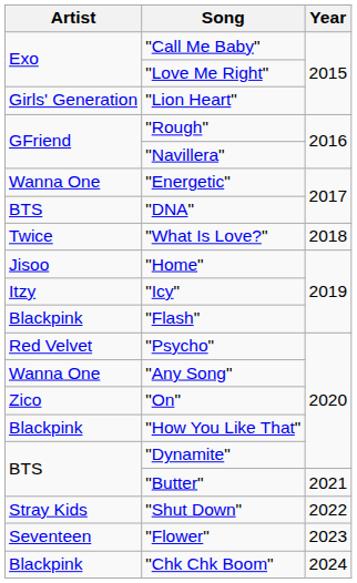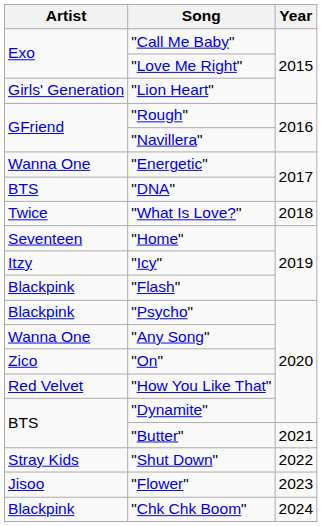 <table class="wikitable">
 <tr>
 <th>Artist</th>
 <th>Song</th>
 <th>Year</th>
 </tr>
 <tr>
 <td rowspan='2'><a href='#'>Exo</a></td>
 <td>"<a href='#'>Call Me Baby</a>"</td>
 <td rowspan='3'>2015</td>
 </tr>
 <tr>
 <td>"<a href='#'>Love Me Right</a>"</td>
 </tr>
 <tr>
 <td><a href='#'>Girls' Generation</a></td>
 <td>"<a href='#'>Lion Heart</a>"</td>
 </tr>
 <tr>
 <td rowspan="2"><a href='#'>GFriend</a></td>
 <td>"<a href='#'>Rough</a>"</td>
 <td rowspan="2">2016</td>
 </tr>
 <tr>
 <td>"<a href='#'>Navillera</a>"</td>
 </tr>
 <tr>
 <td><a href='#'>Wanna One</a></td>
 <td>"<a href='#'>Energetic</a>"</td>
 <td rowspan="2">2017</td>
 </tr>
 <tr>
 <td><a href='#'>BTS</a></td>
 <td>"<a href='#'>DNA</a>"</td>
 </tr>
 <tr>
 <td><a href='#'>Twice</a></td>
 <td>"<a href='#'>What Is Love?</a>"</td>
 <td>2018</td>
 </tr>
 <tr>
-<td><a href='#'>Jisoo</a></td>
+<td><a href='#'>Seventeen</a></td>
 <td>"<a href='#'>Home</a>"</td>
 <td rowspan="3">2019</td>
 </tr>
 <tr>
 <td><a href='#'>Itzy</a></td>
 <td>"<a href='#'>Icy</a>"</td>
 </tr>
 <tr>
 <td><a href='#'>Blackpink</a></td>
 <td>"<a href='#'>Flash</a>"</td>
 </tr>
 <tr>
-<td><a href='#'>Red Velvet</a></td>
+<td><a href='#'>Blackpink</a></td>
 <td>"<a href='#'>Psycho</a>"</td>
 <td rowspan="5">2020</td>
 </tr>
 <tr>
 <td><a href='#'>Wanna One</a></td>
 <td>"<a href='#'>Any Song</a>"</td>
 </tr>
 <tr>
 <td><a href='#'>Zico</a></td>
 <td>"<a href='#'>On</a>"</td>
 </tr>
 <tr>
-<td><a href='#'>Blackpink</a></td>
+<td><a href='#'>Red Velvet</a></td>
 <td>"<a href='#'>How You Like That</a>"</td>
 </tr>
 <tr>
 <td rowspan="2">BTS</td>
 <td>"<a href='#'>Dynamite</a>"</td>
 </tr>
 <tr>
 <td>"<a href='#'>Butter</a>"</td>
 <td>2021</td>
 </tr>
 <tr>
 <td><a href='#'>Stray Kids</a></td>
 <td>"<a href='#'>Shut Down</a>"</td>
 <td>2022</td>
 </tr>
 <tr>
-<td><a href='#'>Seventeen</a></td>
+<td><a href='#'>Jisoo</a></td>
 <td>"<a href='#'>Flower</a>"</td>
 <td>2023</td>
 </tr>
 <tr>
 <td><a href='#'>Blackpink</a></td>
 <td>"<a href='#'>Chk Chk Boom</a>"</td>
 <td>2024</td>
 </tr>
 </table>
